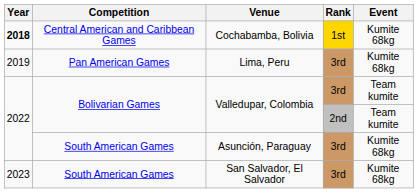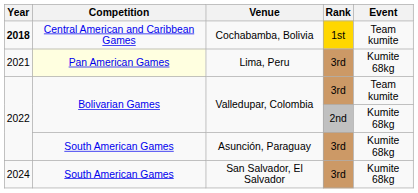 <table class="wikitable sortable" width=45% style="font-size:90%; text-align:center;">
 <tr>
 <th>Year</th>
 <th>Competition</th>
 <th>Venue</th>
 <th>Rank</th>
 <th>Event</th>
 </tr>
 <tr>
 <td><strong>2018</strong></td>
 <td><a href='#'>Central American and Caribbean Games</a></td>
 <td>Cochabamba, Bolivia</td>
 <td bgcolor="gold">1st</td>
-<td>Kumite 68kg</td>
+<td>Team kumite</td>
 </tr>
 <tr>
-<td>2019</td>
-<td><a href='#'>Pan American Games</a></td>
+<td>2021</td>
+<td style="background: lightyellow;"><a href='#'>Pan American Games</a></td>
 <td>Lima, Peru</td>
 <td bgcolor="cc9966">3rd</td>
 <td>Kumite 68kg</td>
 </tr>
 <tr>
 <td rowspan=3>2022</td>
 <td rowspan=2><a href='#'>Bolivarian Games</a></td>
 <td rowspan=2>Valledupar, Colombia</td>
 <td bgcolor="cc9966">3rd</td>
 <td>Team kumite</td>
 </tr>
 <tr>
 <td bgcolor="silver">2nd</td>
-<td>Team kumite</td>
+<td>Kumite 68kg</td>
 </tr>
 <tr>
 <td><a href='#'>South American Games</a></td>
 <td>Asunción, Paraguay</td>
 <td bgcolor="cc9966">3rd</td>
 <td>Kumite 68kg</td>
 </tr>
 <tr>
-<td>2023</td>
+<td>2024</td>
 <td><a href='#'>South American Games</a></td>
 <td>San Salvador, El Salvador</td>
 <td bgcolor="cc9966">3rd</td>
 <td>Kumite 68kg</td>
 </tr>
 </table>
